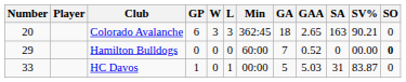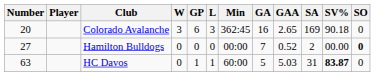 <table class="wikitable sortable" style="text-align: center;">
 <tr>
 <th>Number</th>
 <th>Player</th>
 <th>Club</th>
+<th>W</th>
 <th>GP</th>
-<th>W</th>
 <th>L</th>
 <th>Min</th>
 <th>GA</th>
 <th>GAA</th>
 <th>SA</th>
 <th>SV%</th>
 <th>SO</th>
 </tr>
 <tr>
 <td>20</td>
 <td align=left></td>
 <td align=left> <a href='#'>Colorado Avalanche</a></td>
+<td>3</td>
 <td>6</td>
 <td>3</td>
-<td>3</td>
 <td>362:45</td>
-<td>18</td>
+<td>16</td>
 <td>2.65</td>
-<td>163</td>
-<td>90.21</td>
+<td>169</td>
+<td>90.18</td>
 <td>0</td>
 </tr>
 <tr>
-<td>29</td>
+<td>27</td>
 <td align=left></td>
 <td align=left> <a href='#'>Hamilton Bulldogs</a></td>
 <td>0</td>
 <td>0</td>
 <td>0</td>
-<td>60:00</td>
+<td>00:00</td>
 <td>7</td>
 <td>0.52</td>
-<td>0</td>
+<td>2</td>
 <td>00.00</td>
 <td><strong>0</strong></td>
 </tr>
 <tr>
-<td>33</td>
+<td>63</td>
 <td align=left></td>
 <td align=left> <a href='#'>HC Davos</a></td>
-<td>1</td>
 <td>0</td>
 <td>1</td>
-<td>00:00</td>
+<td>1</td>
+<td>60:00</td>
 <td>5</td>
 <td>5.03</td>
 <td>31</td>
-<td>83.87</td>
+<td><strong>83.87</strong></td>
 <td>0</td>
 </tr>
 </table>
